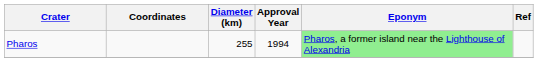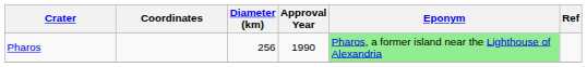 <table class="wikitable sortable" style="min-width: 90%">
 <tr>
 <th style="width:10em"><a href='#'>Crater</a></th>
 <th style="width:10em">Coordinates</th>
 <th><a href='#'>Diameter</a><br>(km)</th>
 <th>Approval<br>Year</th>
 <th class="unsortable"><a href='#'>Eponym</a></th>
 <th class="unsortable">Ref</th>
 </tr>
 <tr id="Pharos">
 <td><a href='#'>Pharos</a></td>
 <td></td>
-<td align=right>255</td>
-<td align=center>1994</td>
+<td align=right>256</td>
+<td align=center>1990</td>
 <td style="background: lightgreen;"><a href='#'>Pharos</a>, a former island near the <a href='#'>Lighthouse of Alexandria</a></td>
 <td></td>
 </tr>
 <tr id="craterName">
 </tr>
 </table>
